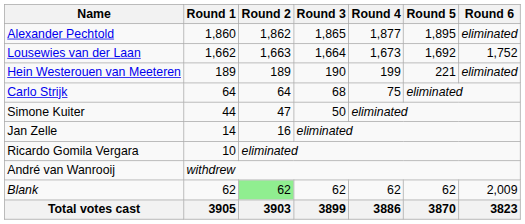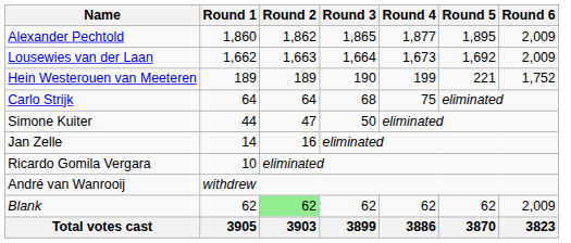 <table class="wikitable" style="text-align: right;">
 <tr>
 <th>Name</th>
 <th>Round 1</th>
 <th>Round 2</th>
 <th>Round 3</th>
 <th>Round 4</th>
 <th>Round 5</th>
 <th>Round 6</th>
 </tr>
 <tr>
 <td style="text-align: left;"><a href='#'>Alexander Pechtold</a></td>
 <td>1,860</td>
 <td>1,862</td>
 <td>1,865</td>
 <td>1,877</td>
 <td>1,895</td>
-<td style="text-align: left;"><em>eliminated</em></td>
+<td>2,009</td>
 </tr>
 <tr>
 <td style="text-align: left;"><a href='#'>Lousewies van der Laan</a></td>
 <td>1,662</td>
 <td>1,663</td>
 <td>1,664</td>
 <td>1,673</td>
 <td>1,692</td>
-<td>1,752</td>
+<td>2,009</td>
 </tr>
 <tr>
 <td style="text-align: left;"><a href='#'>Hein Westerouen van Meeteren</a></td>
 <td>189</td>
 <td>189</td>
 <td>190</td>
 <td>199</td>
 <td>221</td>
-<td style="text-align: left;"><em>eliminated</em></td>
+<td>1,752</td>
 </tr>
 <tr>
 <td style="text-align: left;"><a href='#'>Carlo Strijk</a></td>
 <td>64</td>
 <td>64</td>
 <td>68</td>
 <td>75</td>
 <td colspan="2" style="text-align: left;"><em>eliminated</em></td>
 </tr>
 <tr>
 <td style="text-align: left;">Simone Kuiter</td>
 <td>44</td>
 <td>47</td>
 <td>50</td>
 <td colspan="3" style="text-align: left;"><em>eliminated</em></td>
 </tr>
 <tr>
 <td style="text-align: left;">Jan Zelle</td>
 <td>14</td>
 <td>16</td>
 <td colspan="4" style="text-align: left;"><em>eliminated</em></td>
 </tr>
 <tr>
 <td style="text-align: left;">Ricardo Gomila Vergara</td>
 <td>10</td>
 <td colspan="5" style="text-align: left;"><em>eliminated</em></td>
 </tr>
 <tr>
 <td style="text-align: left;">André van Wanrooij</td>
 <td colspan="6" style="text-align: left;"><em>withdrew</em></td>
 </tr>
 <tr>
 <td style="text-align: left;"><em>Blank</em></td>
 <td>62</td>
 <td style="background: lightgreen;">62</td>
 <td>62</td>
 <td>62</td>
 <td>62</td>
 <td>2,009</td>
 </tr>
 <tr>
 <th>Total votes cast</th>
 <th style="text-align: right;">3905</th>
 <th style="text-align: right;">3903</th>
 <th style="text-align: right;">3899</th>
 <th style="text-align: right;">3886</th>
 <th style="text-align: right;">3870</th>
 <th style="text-align: right;">3823</th>
 </tr>
 </table>
